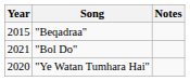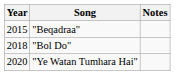 <table class="wikitable">
 <tr>
 <th>Year</th>
 <th>Song</th>
 <th>Notes</th>
 </tr>
 <tr>
 <td>2015</td>
 <td>"Beqadraa"</td>
 <td></td>
 </tr>
 <tr>
-<td>2021</td>
+<td>2018</td>
 <td>"Bol Do"</td>
 <td></td>
 </tr>
 <tr>
 <td>2020</td>
 <td>"Ye Watan Tumhara Hai"</td>
 <td></td>
 </tr>
 </table>
